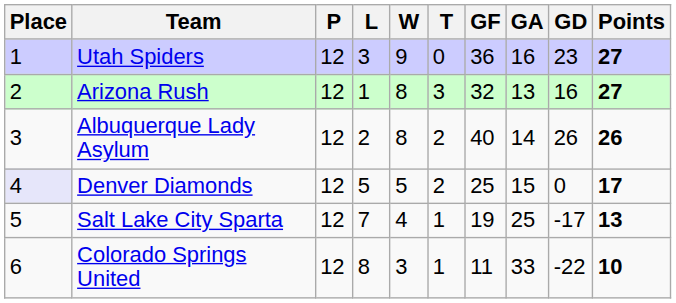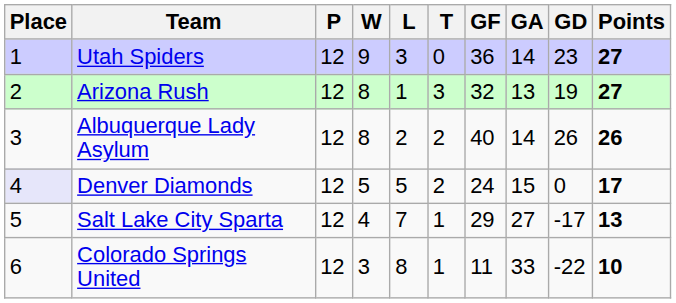 <table class="wikitable">
 <tr>
 <th>Place</th>
 <th width="170">Team</th>
 <th width="20">P</th>
+<th width="20">W</th>
 <th width="20">L</th>
-<th width="20">W</th>
 <th width="20">T</th>
 <th width="20">GF</th>
 <th width="20">GA</th>
 <th width="25">GD</th>
 <th>Points</th>
 </tr>
 <tr bgcolor=#ccccff>
 <td>1</td>
 <td><a href='#'>Utah Spiders</a></td>
 <td>12</td>
+<td>9</td>
 <td>3</td>
-<td>9</td>
 <td>0</td>
 <td>36</td>
-<td>16</td>
+<td>14</td>
 <td>23</td>
 <td><strong>27</strong></td>
 </tr>
 <tr bgcolor=ccffcc>
 <td>2</td>
 <td><a href='#'>Arizona Rush</a></td>
 <td>12</td>
+<td>8</td>
 <td>1</td>
-<td>8</td>
 <td>3</td>
 <td>32</td>
 <td>13</td>
-<td>16</td>
+<td>19</td>
 <td><strong>27</strong></td>
 </tr>
 <tr>
 <td>3</td>
 <td><a href='#'>Albuquerque Lady Asylum</a></td>
 <td>12</td>
+<td>8</td>
 <td>2</td>
-<td>8</td>
 <td>2</td>
 <td>40</td>
 <td>14</td>
 <td>26</td>
 <td><strong>26</strong></td>
 </tr>
 <tr>
 <td style="background: lavender;">4</td>
 <td><a href='#'>Denver Diamonds</a></td>
 <td>12</td>
 <td>5</td>
 <td>5</td>
 <td>2</td>
-<td>25</td>
+<td>24</td>
 <td>15</td>
 <td>0</td>
 <td><strong>17</strong></td>
 </tr>
 <tr>
 <td>5</td>
 <td><a href='#'>Salt Lake City Sparta</a></td>
 <td>12</td>
+<td>4</td>
 <td>7</td>
-<td>4</td>
 <td>1</td>
-<td>19</td>
-<td>25</td>
+<td>29</td>
+<td>27</td>
 <td>-17</td>
 <td><strong>13</strong></td>
 </tr>
 <tr>
 <td>6</td>
 <td><a href='#'>Colorado Springs United</a></td>
 <td>12</td>
+<td>3</td>
 <td>8</td>
-<td>3</td>
 <td>1</td>
 <td>11</td>
 <td>33</td>
 <td>-22</td>
 <td><strong>10</strong></td>
 </tr>
 </table>
